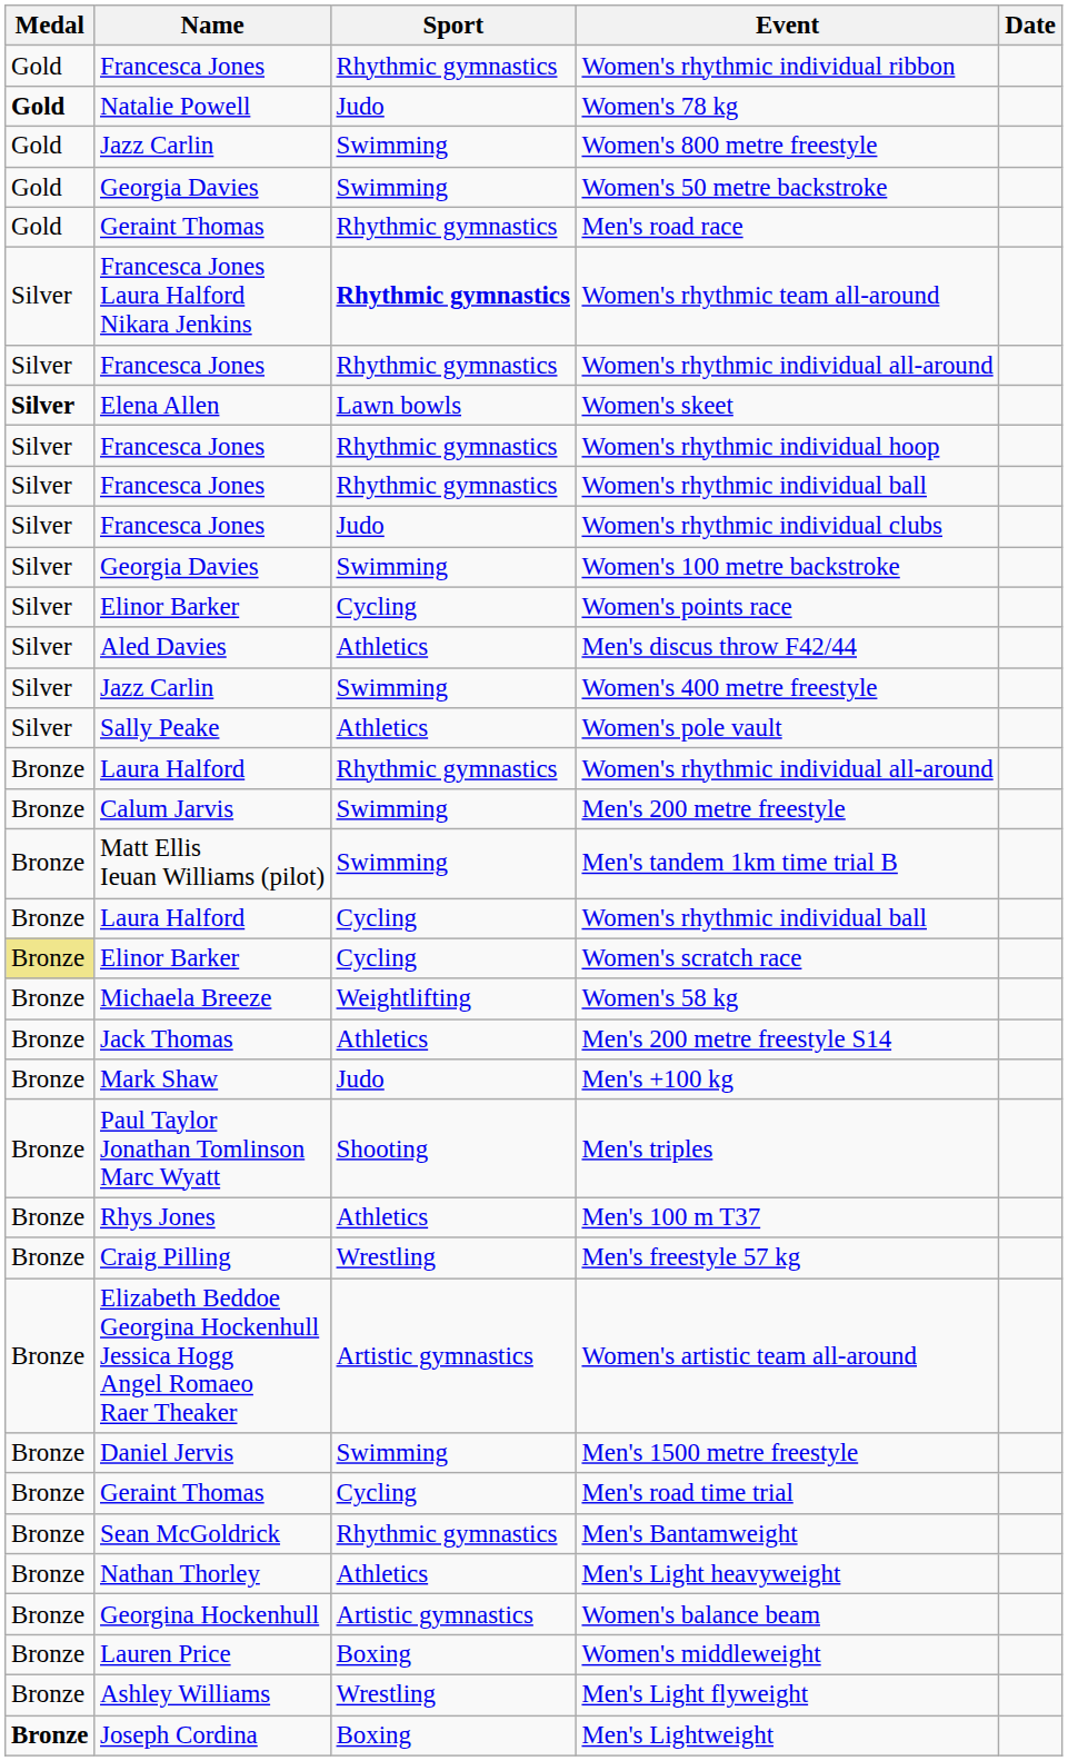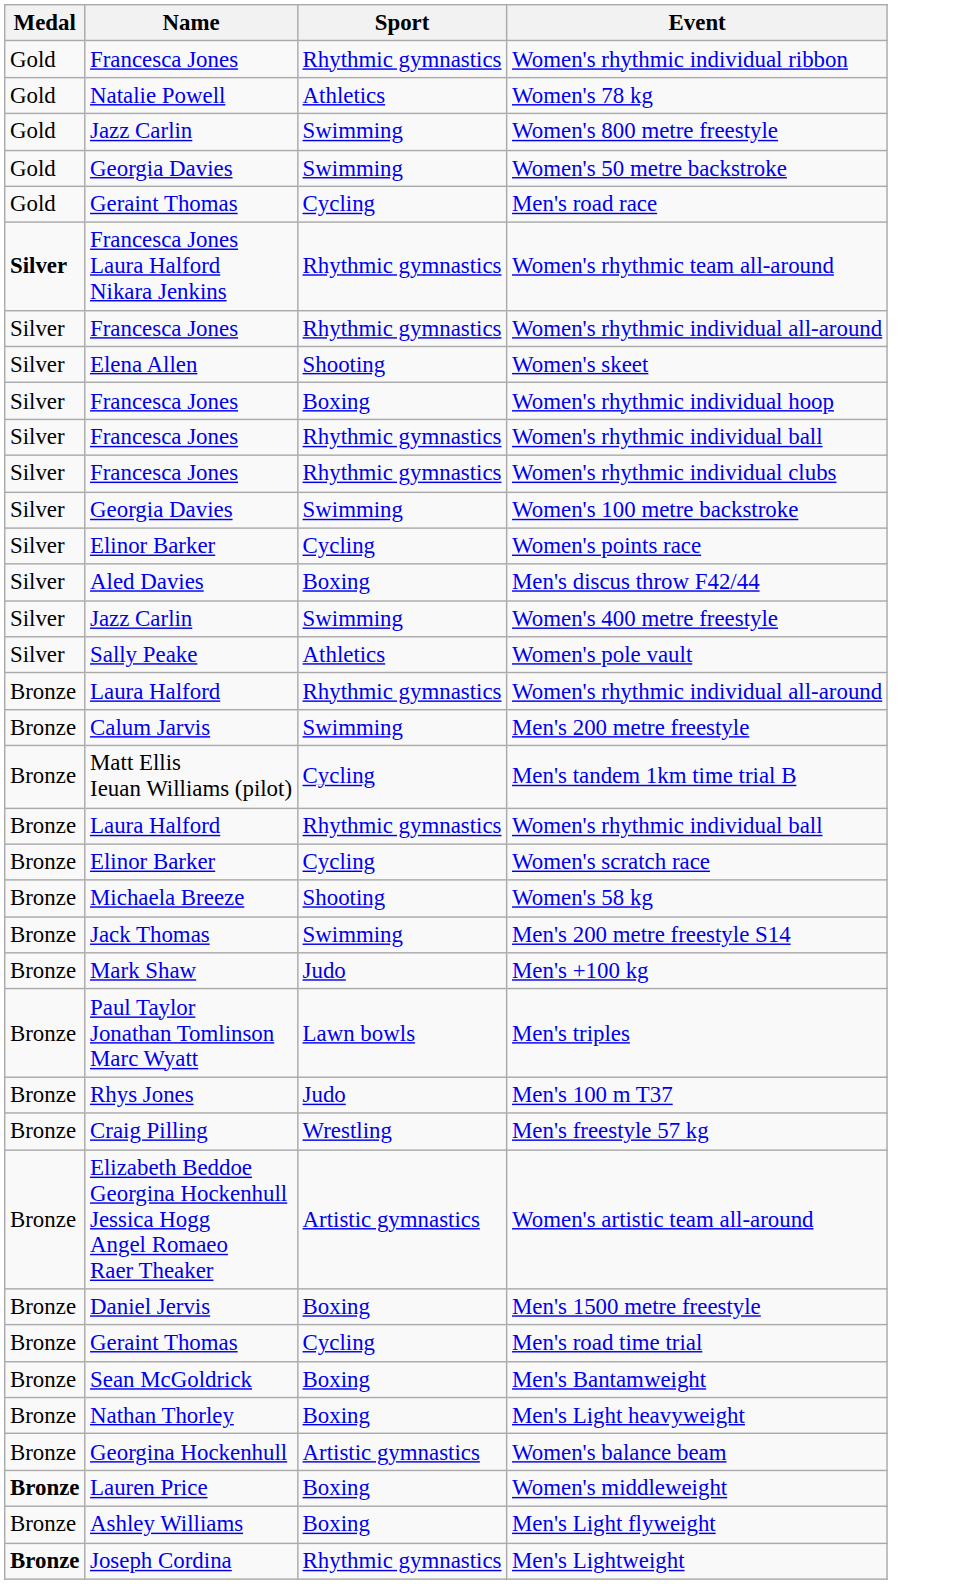 <table class="wikitable sortable">
 <tr>
 <th>Medal</th>
 <th>Name</th>
 <th>Sport</th>
 <th>Event</th>
-<th>Date</th>
 </tr>
 <tr>
 <td> Gold</td>
 <td><a href='#'>Francesca Jones</a></td>
 <td><a href='#'>Rhythmic gymnastics</a></td>
 <td><a href='#'>Women's rhythmic individual ribbon</a></td>
-<td></td>
 </tr>
 <tr>
-<td><strong> Gold</strong></td>
+<td> Gold</td>
 <td><a href='#'>Natalie Powell</a></td>
-<td><a href='#'>Judo</a></td>
+<td><a href='#'>Athletics</a></td>
 <td><a href='#'>Women's 78 kg</a></td>
-<td></td>
 </tr>
 <tr>
 <td> Gold</td>
 <td><a href='#'>Jazz Carlin</a></td>
 <td><a href='#'>Swimming</a></td>
 <td><a href='#'>Women's 800 metre freestyle</a></td>
-<td></td>
 </tr>
 <tr>
 <td> Gold</td>
 <td><a href='#'>Georgia Davies</a></td>
 <td><a href='#'>Swimming</a></td>
 <td><a href='#'>Women's 50 metre backstroke</a></td>
-<td></td>
 </tr>
 <tr>
 <td> Gold</td>
 <td><a href='#'>Geraint Thomas</a></td>
-<td><a href='#'>Rhythmic gymnastics</a></td>
+<td><a href='#'>Cycling</a></td>
 <td><a href='#'>Men's road race</a></td>
-<td></td>
 </tr>
 <tr>
-<td> Silver</td>
+<td><strong> Silver</strong></td>
 <td><a href='#'>Francesca Jones</a><br><a href='#'>Laura Halford</a><br><a href='#'>Nikara Jenkins</a></td>
-<td><strong><a href='#'>Rhythmic gymnastics</a></strong></td>
+<td><a href='#'>Rhythmic gymnastics</a></td>
 <td><a href='#'>Women's rhythmic team all-around</a></td>
-<td></td>
 </tr>
 <tr>
 <td> Silver</td>
 <td><a href='#'>Francesca Jones</a></td>
 <td><a href='#'>Rhythmic gymnastics</a></td>
 <td><a href='#'>Women's rhythmic individual all-around</a></td>
-<td></td>
 </tr>
 <tr>
-<td><strong> Silver</strong></td>
+<td> Silver</td>
 <td><a href='#'>Elena Allen</a></td>
-<td><a href='#'>Lawn bowls</a></td>
+<td><a href='#'>Shooting</a></td>
 <td><a href='#'>Women's skeet</a></td>
-<td></td>
 </tr>
 <tr>
 <td> Silver</td>
 <td><a href='#'>Francesca Jones</a></td>
-<td><a href='#'>Rhythmic gymnastics</a></td>
+<td><a href='#'>Boxing</a></td>
 <td><a href='#'>Women's rhythmic individual hoop</a></td>
-<td></td>
 </tr>
 <tr>
 <td> Silver</td>
 <td><a href='#'>Francesca Jones</a></td>
 <td><a href='#'>Rhythmic gymnastics</a></td>
 <td><a href='#'>Women's rhythmic individual ball</a></td>
-<td></td>
 </tr>
 <tr>
 <td> Silver</td>
 <td><a href='#'>Francesca Jones</a></td>
-<td><a href='#'>Judo</a></td>
+<td><a href='#'>Rhythmic gymnastics</a></td>
 <td><a href='#'>Women's rhythmic individual clubs</a></td>
-<td></td>
 </tr>
 <tr>
 <td> Silver</td>
 <td><a href='#'>Georgia Davies</a></td>
 <td><a href='#'>Swimming</a></td>
 <td><a href='#'>Women's 100 metre backstroke</a></td>
-<td></td>
 </tr>
 <tr>
 <td> Silver</td>
 <td><a href='#'>Elinor Barker</a></td>
 <td><a href='#'>Cycling</a></td>
 <td><a href='#'>Women's points race</a></td>
-<td></td>
 </tr>
 <tr>
 <td> Silver</td>
 <td><a href='#'>Aled Davies</a></td>
-<td><a href='#'>Athletics</a></td>
+<td><a href='#'>Boxing</a></td>
 <td><a href='#'>Men's discus throw F42/44</a></td>
-<td></td>
 </tr>
 <tr>
 <td> Silver</td>
 <td><a href='#'>Jazz Carlin</a></td>
 <td><a href='#'>Swimming</a></td>
 <td><a href='#'>Women's 400 metre freestyle</a></td>
-<td></td>
 </tr>
 <tr>
 <td> Silver</td>
 <td><a href='#'>Sally Peake</a></td>
 <td><a href='#'>Athletics</a></td>
 <td><a href='#'>Women's pole vault</a></td>
-<td></td>
 </tr>
 <tr>
 <td> Bronze</td>
 <td><a href='#'>Laura Halford</a></td>
 <td><a href='#'>Rhythmic gymnastics</a></td>
 <td><a href='#'>Women's rhythmic individual all-around</a></td>
-<td></td>
 </tr>
 <tr>
 <td> Bronze</td>
 <td><a href='#'>Calum Jarvis</a></td>
 <td><a href='#'>Swimming</a></td>
 <td><a href='#'>Men's 200 metre freestyle</a></td>
-<td></td>
 </tr>
 <tr>
 <td> Bronze</td>
 <td>Matt Ellis<br>Ieuan Williams (pilot)</td>
-<td><a href='#'>Swimming</a></td>
+<td><a href='#'>Cycling</a></td>
 <td><a href='#'>Men's tandem 1km time trial B</a></td>
-<td></td>
 </tr>
 <tr>
 <td> Bronze</td>
 <td><a href='#'>Laura Halford</a></td>
-<td><a href='#'>Cycling</a></td>
+<td><a href='#'>Rhythmic gymnastics</a></td>
 <td><a href='#'>Women's rhythmic individual ball</a></td>
-<td></td>
 </tr>
 <tr>
-<td style="background: khaki;"> Bronze</td>
+<td> Bronze</td>
 <td><a href='#'>Elinor Barker</a></td>
 <td><a href='#'>Cycling</a></td>
 <td><a href='#'>Women's scratch race</a></td>
-<td></td>
 </tr>
 <tr>
 <td> Bronze</td>
 <td><a href='#'>Michaela Breeze</a></td>
-<td><a href='#'>Weightlifting</a></td>
+<td><a href='#'>Shooting</a></td>
 <td><a href='#'>Women's 58 kg</a></td>
-<td></td>
 </tr>
 <tr>
 <td> Bronze</td>
 <td><a href='#'>Jack Thomas</a></td>
-<td><a href='#'>Athletics</a></td>
+<td><a href='#'>Swimming</a></td>
 <td><a href='#'>Men's 200 metre freestyle S14</a></td>
-<td></td>
 </tr>
 <tr>
 <td> Bronze</td>
 <td><a href='#'>Mark Shaw</a></td>
 <td><a href='#'>Judo</a></td>
 <td><a href='#'>Men's +100 kg</a></td>
-<td></td>
 </tr>
 <tr>
 <td> Bronze</td>
 <td><a href='#'>Paul Taylor</a><br><a href='#'>Jonathan Tomlinson</a><br><a href='#'>Marc Wyatt</a></td>
-<td><a href='#'>Shooting</a></td>
+<td><a href='#'>Lawn bowls</a></td>
 <td><a href='#'>Men's triples</a></td>
-<td></td>
 </tr>
 <tr>
 <td> Bronze</td>
 <td><a href='#'>Rhys Jones</a></td>
-<td><a href='#'>Athletics</a></td>
+<td><a href='#'>Judo</a></td>
 <td><a href='#'>Men's 100 m T37</a></td>
-<td></td>
 </tr>
 <tr>
 <td> Bronze</td>
 <td><a href='#'>Craig Pilling</a></td>
 <td><a href='#'>Wrestling</a></td>
 <td><a href='#'>Men's freestyle 57 kg</a></td>
-<td></td>
 </tr>
 <tr>
 <td> Bronze</td>
 <td><a href='#'>Elizabeth Beddoe</a><br><a href='#'>Georgina Hockenhull</a><br><a href='#'>Jessica Hogg</a><br><a href='#'>Angel Romaeo</a><br><a href='#'>Raer Theaker</a></td>
 <td><a href='#'>Artistic gymnastics</a></td>
 <td><a href='#'>Women's artistic team all-around</a></td>
-<td></td>
 </tr>
 <tr>
 <td> Bronze</td>
 <td><a href='#'>Daniel Jervis</a></td>
-<td><a href='#'>Swimming</a></td>
+<td><a href='#'>Boxing</a></td>
 <td><a href='#'>Men's 1500 metre freestyle</a></td>
-<td></td>
 </tr>
 <tr>
 <td> Bronze</td>
 <td><a href='#'>Geraint Thomas</a></td>
 <td><a href='#'>Cycling</a></td>
 <td><a href='#'>Men's road time trial</a></td>
-<td></td>
 </tr>
 <tr>
 <td> Bronze</td>
 <td><a href='#'>Sean McGoldrick</a></td>
-<td><a href='#'>Rhythmic gymnastics</a></td>
+<td><a href='#'>Boxing</a></td>
 <td><a href='#'>Men's Bantamweight</a></td>
-<td></td>
 </tr>
 <tr>
 <td> Bronze</td>
 <td><a href='#'>Nathan Thorley</a></td>
-<td><a href='#'>Athletics</a></td>
+<td><a href='#'>Boxing</a></td>
 <td><a href='#'>Men's Light heavyweight</a></td>
-<td></td>
 </tr>
 <tr>
 <td> Bronze</td>
 <td><a href='#'>Georgina Hockenhull</a></td>
 <td><a href='#'>Artistic gymnastics</a></td>
 <td><a href='#'>Women's balance beam</a></td>
-<td></td>
 </tr>
 <tr>
-<td> Bronze</td>
+<td><strong> Bronze</strong></td>
 <td><a href='#'>Lauren Price</a></td>
 <td><a href='#'>Boxing</a></td>
 <td><a href='#'>Women's middleweight</a></td>
-<td></td>
 </tr>
 <tr>
 <td> Bronze</td>
 <td><a href='#'>Ashley Williams</a></td>
-<td><a href='#'>Wrestling</a></td>
+<td><a href='#'>Boxing</a></td>
 <td><a href='#'>Men's Light flyweight</a></td>
-<td></td>
 </tr>
 <tr>
 <td><strong> Bronze</strong></td>
 <td><a href='#'>Joseph Cordina</a></td>
-<td><a href='#'>Boxing</a></td>
+<td><a href='#'>Rhythmic gymnastics</a></td>
 <td><a href='#'>Men's Lightweight</a></td>
-<td></td>
 </tr>
 </table>
